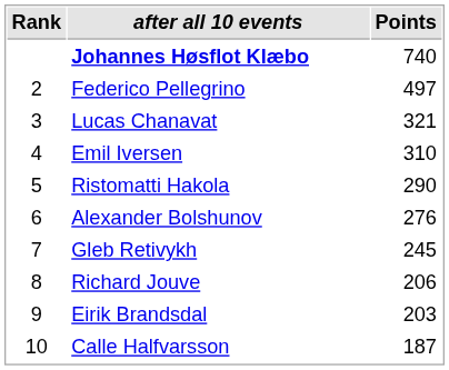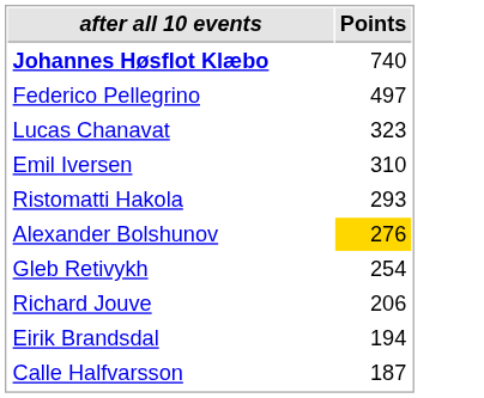 <table cellspacing="1" cellpadding="3" style="border:1px solid #AAAAAA;font-size:86%">
 <tr style="background-color: #E4E4E4;">
-<th style="border-bottom:1px solid #AAAAAA" width=10>Rank</th>
 <th style="border-bottom:1px solid #AAAAAA" width=200><em>after all 10 events</em></th>
 <th style="border-bottom:1px solid #AAAAAA" width=20 align=right>Points</th>
 </tr>
 <tr>
-<td align=center><strong><span>  </span></strong></td>
 <td><strong> <a href='#'>Johannes Høsflot Klæbo</a></strong></td>
 <td align=right>740</td>
 </tr>
 <tr>
-<td align=center>2</td>
 <td> <a href='#'>Federico Pellegrino</a></td>
 <td align=right>497</td>
 </tr>
 <tr>
-<td align=center>3</td>
 <td> <a href='#'>Lucas Chanavat</a></td>
-<td align=right>321</td>
+<td align=right>323</td>
 </tr>
 <tr>
-<td align=center>4</td>
 <td> <a href='#'>Emil Iversen</a></td>
 <td align=right>310</td>
 </tr>
 <tr>
-<td align=center>5</td>
 <td> <a href='#'>Ristomatti Hakola</a></td>
-<td align=right>290</td>
+<td align=right>293</td>
 </tr>
 <tr>
-<td align=center>6</td>
 <td> <a href='#'>Alexander Bolshunov</a></td>
-<td align=right>276</td>
+<td align=right style="background: gold;">276</td>
 </tr>
 <tr>
-<td align=center>7</td>
 <td> <a href='#'>Gleb Retivykh</a></td>
-<td align=right>245</td>
+<td align=right>254</td>
 </tr>
 <tr>
-<td align=center>8</td>
 <td> <a href='#'>Richard Jouve</a></td>
 <td align=right>206</td>
 </tr>
 <tr>
-<td align=center>9</td>
 <td> <a href='#'>Eirik Brandsdal</a></td>
-<td align=right>203</td>
+<td align=right>194</td>
 </tr>
 <tr>
-<td align=center>10</td>
 <td> <a href='#'>Calle Halfvarsson</a></td>
 <td align=right>187</td>
 </tr>
 </table>
